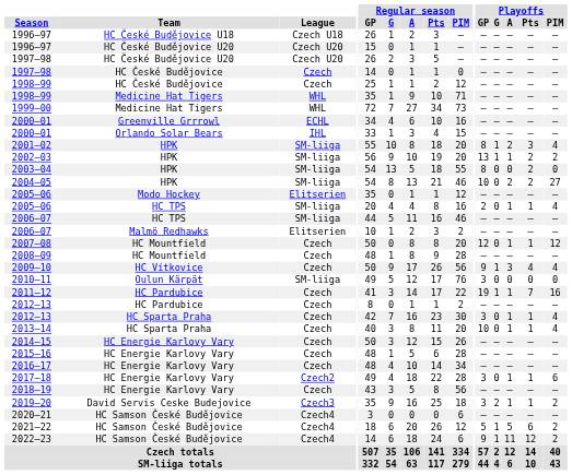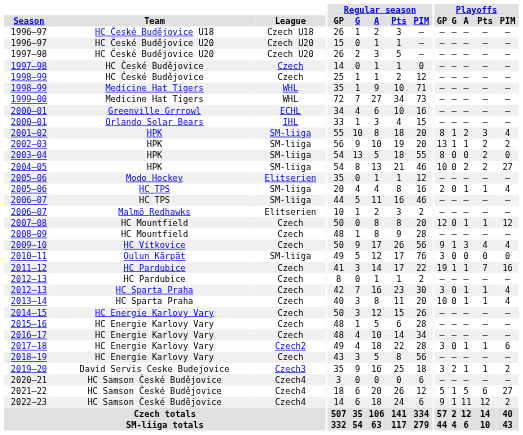 <table border="0" cellpadding="1" cellspacing="0" style="text-align:center; width:60em">
 <tr bgcolor="#e0e0e0">
 <th colspan="3" bgcolor="#ffffff"></th>
 <th rowspan="99" bgcolor="#ffffff"></th>
 <th colspan="5"><a href='#'>Regular season</a></th>
 <th rowspan="99" bgcolor="#ffffff"></th>
 <th colspan="5"><a href='#'>Playoffs</a></th>
 </tr>
 <tr bgcolor="#e0e0e0">
 <th><a href='#'>Season</a></th>
 <th>Team</th>
 <th>League</th>
 <th>GP</th>
 <th><a href='#'>G</a></th>
 <th><a href='#'>A</a></th>
 <th><a href='#'>Pts</a></th>
 <th><a href='#'>PIM</a></th>
 <th>GP</th>
 <th>G</th>
 <th>A</th>
 <th>Pts</th>
 <th>PIM</th>
 </tr>
 <tr>
 <td>1996–97</td>
 <td><a href='#'>HC České Budějovice</a> U18</td>
 <td>Czech U18</td>
 <td>26</td>
 <td>1</td>
 <td>2</td>
 <td>3</td>
 <td>—</td>
 <td>—</td>
 <td>—</td>
 <td>—</td>
 <td>—</td>
 <td>—</td>
 </tr>
 <tr bgcolor="#f0f0f0">
 <td>1996–97</td>
 <td>HC České Budějovice U20</td>
 <td>Czech U20</td>
 <td>15</td>
 <td>0</td>
 <td>1</td>
 <td>1</td>
 <td>—</td>
 <td>—</td>
 <td>—</td>
 <td>—</td>
 <td>—</td>
 <td>—</td>
 </tr>
 <tr>
 <td>1997–98</td>
 <td>HC České Budějovice U20</td>
 <td>Czech U20</td>
 <td>26</td>
 <td>2</td>
 <td>3</td>
 <td>5</td>
 <td>—</td>
 <td>—</td>
 <td>—</td>
 <td>—</td>
 <td>—</td>
 <td>—</td>
 </tr>
 <tr bgcolor="#f0f0f0">
 <td><a href='#'>1997–98</a></td>
 <td>HC České Budějovice</td>
 <td><a href='#'>Czech</a></td>
 <td>14</td>
 <td>0</td>
 <td>1</td>
 <td>1</td>
 <td>0</td>
 <td>—</td>
 <td>—</td>
 <td>—</td>
 <td>—</td>
 <td>—</td>
 </tr>
 <tr>
 <td><a href='#'>1998–99</a></td>
 <td>HC České Budějovice</td>
 <td>Czech</td>
 <td>25</td>
 <td>1</td>
 <td>1</td>
 <td>2</td>
 <td>12</td>
 <td>—</td>
 <td>—</td>
 <td>—</td>
 <td>—</td>
 <td>—</td>
 </tr>
 <tr bgcolor="#f0f0f0">
 <td><a href='#'>1998–99</a></td>
 <td><a href='#'>Medicine Hat Tigers</a></td>
 <td><a href='#'>WHL</a></td>
 <td>35</td>
 <td>1</td>
 <td>9</td>
 <td>10</td>
 <td>71</td>
 <td>—</td>
 <td>—</td>
 <td>—</td>
 <td>—</td>
 <td>—</td>
 </tr>
 <tr>
 <td><a href='#'>1999–00</a></td>
 <td>Medicine Hat Tigers</td>
 <td>WHL</td>
 <td>72</td>
 <td>7</td>
 <td>27</td>
 <td>34</td>
 <td>73</td>
 <td>—</td>
 <td>—</td>
 <td>—</td>
 <td>—</td>
 <td>—</td>
 </tr>
 <tr bgcolor="#f0f0f0">
 <td><a href='#'>2000–01</a></td>
 <td><a href='#'>Greenville Grrrowl</a></td>
 <td><a href='#'>ECHL</a></td>
 <td>34</td>
 <td>4</td>
 <td>6</td>
 <td>10</td>
 <td>16</td>
 <td>—</td>
 <td>—</td>
 <td>—</td>
 <td>—</td>
 <td>—</td>
 </tr>
 <tr>
 <td><a href='#'>2000–01</a></td>
 <td><a href='#'>Orlando Solar Bears</a></td>
 <td><a href='#'>IHL</a></td>
 <td>33</td>
 <td>1</td>
 <td>3</td>
 <td>4</td>
 <td>15</td>
 <td>—</td>
 <td>—</td>
 <td>—</td>
 <td>—</td>
 <td>—</td>
 </tr>
 <tr bgcolor="#f0f0f0">
 <td><a href='#'>2001–02</a></td>
 <td><a href='#'>HPK</a></td>
 <td><a href='#'>SM-liiga</a></td>
 <td>55</td>
 <td>10</td>
 <td>8</td>
 <td>18</td>
 <td>20</td>
 <td>8</td>
 <td>1</td>
 <td>2</td>
 <td>3</td>
 <td>4</td>
 </tr>
 <tr>
 <td><a href='#'>2002–03</a></td>
 <td>HPK</td>
 <td>SM-liiga</td>
 <td>56</td>
 <td>9</td>
 <td>10</td>
 <td>19</td>
 <td>20</td>
 <td>13</td>
 <td>1</td>
 <td>1</td>
 <td>2</td>
 <td>2</td>
 </tr>
 <tr bgcolor="#f0f0f0">
 <td><a href='#'>2003–04</a></td>
 <td>HPK</td>
 <td>SM-liiga</td>
 <td>54</td>
 <td>13</td>
 <td>5</td>
 <td>18</td>
 <td>55</td>
 <td>8</td>
 <td>0</td>
 <td>0</td>
 <td>2</td>
 <td>0</td>
 </tr>
 <tr>
 <td><a href='#'>2004–05</a></td>
 <td>HPK</td>
 <td>SM-liiga</td>
 <td>54</td>
 <td>8</td>
 <td>13</td>
 <td>21</td>
 <td>46</td>
 <td>10</td>
 <td>0</td>
 <td>2</td>
 <td>2</td>
 <td>27</td>
 </tr>
 <tr bgcolor="#f0f0f0">
 <td><a href='#'>2005–06</a></td>
 <td><a href='#'>Modo Hockey</a></td>
 <td><a href='#'>Elitserien</a></td>
 <td>35</td>
 <td>0</td>
 <td>1</td>
 <td>1</td>
 <td>12</td>
 <td>—</td>
 <td>—</td>
 <td>—</td>
 <td>—</td>
 <td>—</td>
 </tr>
 <tr>
 <td><a href='#'>2005–06</a></td>
 <td><a href='#'>HC TPS</a></td>
 <td>SM-liiga</td>
 <td>20</td>
 <td>4</td>
 <td>4</td>
 <td>8</td>
 <td>16</td>
 <td>2</td>
 <td>0</td>
 <td>1</td>
 <td>1</td>
 <td>4</td>
 </tr>
 <tr bgcolor="#f0f0f0">
 <td><a href='#'>2006–07</a></td>
 <td>HC TPS</td>
 <td>SM-liiga</td>
 <td>44</td>
 <td>5</td>
 <td>11</td>
 <td>16</td>
 <td>46</td>
 <td>—</td>
 <td>—</td>
 <td>—</td>
 <td>—</td>
 <td>—</td>
 </tr>
 <tr>
 <td><a href='#'>2006–07</a></td>
 <td><a href='#'>Malmö Redhawks</a></td>
 <td>Elitserien</td>
 <td>10</td>
 <td>1</td>
 <td>2</td>
 <td>3</td>
 <td>2</td>
 <td>—</td>
 <td>—</td>
 <td>—</td>
 <td>—</td>
 <td>—</td>
 </tr>
 <tr bgcolor="#f0f0f0">
 <td><a href='#'>2007–08</a></td>
 <td>HC Mountfield</td>
 <td>Czech</td>
 <td>50</td>
 <td>0</td>
 <td>8</td>
 <td>8</td>
 <td>20</td>
 <td>12</td>
 <td>0</td>
 <td>1</td>
 <td>1</td>
 <td>12</td>
 </tr>
 <tr>
 <td><a href='#'>2008–09</a></td>
 <td>HC Mountfield</td>
 <td>Czech</td>
 <td>48</td>
 <td>1</td>
 <td>8</td>
 <td>9</td>
 <td>28</td>
 <td>—</td>
 <td>—</td>
 <td>—</td>
 <td>—</td>
 <td>—</td>
 </tr>
 <tr bgcolor="#f0f0f0">
 <td><a href='#'>2009–10</a></td>
 <td><a href='#'>HC Vítkovice</a></td>
 <td>Czech</td>
 <td>50</td>
 <td>9</td>
 <td>17</td>
 <td>26</td>
 <td>56</td>
 <td>9</td>
 <td>1</td>
 <td>3</td>
 <td>4</td>
 <td>4</td>
 </tr>
 <tr>
 <td><a href='#'>2010–11</a></td>
 <td><a href='#'>Oulun Kärpät</a></td>
 <td>SM-liiga</td>
 <td>49</td>
 <td>5</td>
 <td>12</td>
 <td>17</td>
 <td>76</td>
 <td>3</td>
 <td>0</td>
 <td>0</td>
 <td>0</td>
 <td>0</td>
 </tr>
 <tr bgcolor="#f0f0f0">
 <td><a href='#'>2011–12</a></td>
 <td><a href='#'>HC Pardubice</a></td>
 <td>Czech</td>
 <td>41</td>
 <td>3</td>
 <td>14</td>
 <td>17</td>
 <td>22</td>
 <td>19</td>
 <td>1</td>
 <td>1</td>
 <td>7</td>
 <td>16</td>
 </tr>
 <tr>
 <td><a href='#'>2012–13</a></td>
 <td>HC Pardubice</td>
 <td>Czech</td>
 <td>8</td>
 <td>0</td>
 <td>1</td>
 <td>1</td>
 <td>2</td>
 <td>—</td>
 <td>—</td>
 <td>—</td>
 <td>—</td>
 <td>—</td>
 </tr>
 <tr bgcolor="#f0f0f0">
 <td><a href='#'>2012–13</a></td>
 <td><a href='#'>HC Sparta Praha</a></td>
 <td>Czech</td>
 <td>42</td>
 <td>7</td>
 <td>16</td>
 <td>23</td>
 <td>30</td>
 <td>3</td>
 <td>0</td>
 <td>1</td>
 <td>1</td>
 <td>4</td>
 </tr>
 <tr>
 <td><a href='#'>2013–14</a></td>
 <td>HC Sparta Praha</td>
 <td>Czech</td>
 <td>40</td>
 <td>3</td>
 <td>8</td>
 <td>11</td>
 <td>20</td>
 <td>10</td>
 <td>0</td>
 <td>1</td>
 <td>1</td>
 <td>4</td>
 </tr>
 <tr bgcolor="#f0f0f0">
 <td><a href='#'>2014–15</a></td>
 <td><a href='#'>HC Energie Karlovy Vary</a></td>
 <td>Czech</td>
 <td>50</td>
 <td>3</td>
 <td>12</td>
 <td>15</td>
 <td>26</td>
 <td>—</td>
 <td>—</td>
 <td>—</td>
 <td>—</td>
 <td>—</td>
 </tr>
 <tr>
 <td><a href='#'>2015–16</a></td>
 <td>HC Energie Karlovy Vary</td>
 <td>Czech</td>
 <td>48</td>
 <td>1</td>
 <td>5</td>
 <td>6</td>
 <td>28</td>
 <td>—</td>
 <td>—</td>
 <td>—</td>
 <td>—</td>
 <td>—</td>
 </tr>
 <tr bgcolor="#f0f0f0">
 <td><a href='#'>2016–17</a></td>
 <td>HC Energie Karlovy Vary</td>
 <td>Czech</td>
 <td>48</td>
 <td>4</td>
 <td>10</td>
 <td>14</td>
 <td>34</td>
 <td>—</td>
 <td>—</td>
 <td>—</td>
 <td>—</td>
 <td>—</td>
 </tr>
 <tr>
 <td><a href='#'>2017–18</a></td>
 <td>HC Energie Karlovy Vary</td>
 <td><a href='#'>Czech2</a></td>
 <td>49</td>
 <td>4</td>
 <td>18</td>
 <td>22</td>
 <td>28</td>
 <td>3</td>
 <td>0</td>
 <td>1</td>
 <td>1</td>
 <td>6</td>
 </tr>
 <tr bgcolor="#f0f0f0">
 <td><a href='#'>2018–19</a></td>
 <td>HC Energie Karlovy Vary</td>
 <td>Czech</td>
 <td>43</td>
 <td>3</td>
 <td>5</td>
 <td>8</td>
 <td>56</td>
 <td>—</td>
 <td>—</td>
 <td>—</td>
 <td>—</td>
 <td>—</td>
 </tr>
 <tr>
 <td><a href='#'>2019–20</a></td>
 <td>David Servis Ceske Budejovice</td>
 <td><a href='#'>Czech3</a></td>
 <td>35</td>
 <td>9</td>
 <td>16</td>
 <td>25</td>
 <td>18</td>
 <td>3</td>
 <td>2</td>
 <td>1</td>
 <td>1</td>
 <td>2</td>
 </tr>
 <tr bgcolor="#f0f0f0">
 <td>2020–21</td>
 <td>HC Samson České Budějovice</td>
 <td>Czech4</td>
 <td>3</td>
 <td>0</td>
 <td>0</td>
 <td>0</td>
 <td>6</td>
 <td>—</td>
 <td>—</td>
 <td>—</td>
 <td>—</td>
 <td>—</td>
 </tr>
 <tr>
 <td>2021–22</td>
 <td>HC Samson České Budějovice</td>
 <td>Czech4</td>
 <td>18</td>
 <td>6</td>
 <td>20</td>
 <td>26</td>
 <td>12</td>
 <td>5</td>
 <td>1</td>
 <td>5</td>
 <td>6</td>
-<td>2</td>
+<td>27</td>
 </tr>
 <tr bgcolor="#f0f0f0">
 <td>2022–23</td>
 <td>HC Samson České Budějovice</td>
 <td>Czech4</td>
 <td>14</td>
 <td>6</td>
 <td>18</td>
 <td>24</td>
 <td>6</td>
 <td>9</td>
 <td>1</td>
 <td>11</td>
 <td>12</td>
 <td>2</td>
 </tr>
 <tr>
 </tr>
 <tr ALIGN="center" bgcolor="#e0e0e0">
 <th colspan="3">Czech totals</th>
 <th ALIGN="center">507</th>
 <th ALIGN="center">35</th>
 <th ALIGN="center">106</th>
 <th ALIGN="center">141</th>
 <th ALIGN="center">334</th>
 <th ALIGN="center">57</th>
 <th ALIGN="center">2</th>
 <th ALIGN="center">12</th>
 <th ALIGN="center">14</th>
 <th ALIGN="center">40</th>
 </tr>
 <tr>
 </tr>
 <tr ALIGN="center" bgcolor="#e0e0e0">
 <th colspan="3">SM-liiga totals</th>
 <th ALIGN="center">332</th>
 <th ALIGN="center">54</th>
 <th ALIGN="center">63</th>
 <th ALIGN="center">117</th>
 <th ALIGN="center">279</th>
 <th ALIGN="center">44</th>
 <th ALIGN="center">4</th>
 <th ALIGN="center">6</th>
 <th ALIGN="center">10</th>
 <th ALIGN="center">43</th>
 </tr>
 </table>
